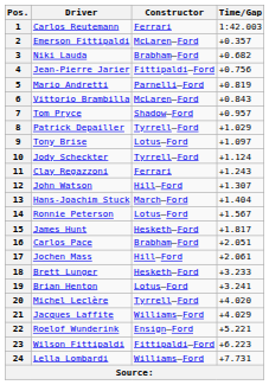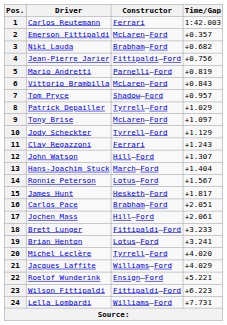 <table class="wikitable sortable" style="font-size: 95%">
 <tr>
 <th>Pos.</th>
 <th>Driver</th>
 <th>Constructor</th>
 <th>Time/Gap</th>
 </tr>
 <tr>
 <th>1</th>
 <td> <a href='#'>Carlos Reutemann</a></td>
 <td><a href='#'>Ferrari</a></td>
 <td>1:42.003</td>
 </tr>
 <tr>
 <th>2</th>
 <td> <a href='#'>Emerson Fittipaldi</a></td>
 <td><a href='#'>McLaren</a>–<a href='#'>Ford</a></td>
 <td>+0.357</td>
 </tr>
 <tr>
 <th>3</th>
 <td> <a href='#'>Niki Lauda</a></td>
 <td><a href='#'>Brabham</a>–<a href='#'>Ford</a></td>
 <td>+0.682</td>
 </tr>
 <tr>
 <th>4</th>
 <td> <a href='#'>Jean-Pierre Jarier</a></td>
 <td><a href='#'>Fittipaldi</a>–<a href='#'>Ford</a></td>
 <td>+0.756</td>
 </tr>
 <tr>
 <th>5</th>
 <td> <a href='#'>Mario Andretti</a></td>
 <td><a href='#'>Parnelli</a>–<a href='#'>Ford</a></td>
 <td>+0.819</td>
 </tr>
 <tr>
 <th>6</th>
 <td> <a href='#'>Vittorio Brambilla</a></td>
 <td><a href='#'>McLaren</a>–<a href='#'>Ford</a></td>
 <td>+0.843</td>
 </tr>
 <tr>
 <th>7</th>
 <td> <a href='#'>Tom Pryce</a></td>
 <td><a href='#'>Shadow</a>–<a href='#'>Ford</a></td>
 <td>+0.957</td>
 </tr>
 <tr>
 <th>8</th>
 <td> <a href='#'>Patrick Depailler</a></td>
 <td><a href='#'>Tyrrell</a>–<a href='#'>Ford</a></td>
 <td>+1.029</td>
 </tr>
 <tr>
 <th>9</th>
 <td> <a href='#'>Tony Brise</a></td>
-<td><a href='#'>Lotus</a>–<a href='#'>Ford</a></td>
+<td><a href='#'>McLaren</a>–<a href='#'>Ford</a></td>
 <td>+1.097</td>
 </tr>
 <tr>
 <th>10</th>
 <td> <a href='#'>Jody Scheckter</a></td>
 <td><a href='#'>Tyrrell</a>–<a href='#'>Ford</a></td>
-<td>+1.124</td>
+<td>+1.129</td>
 </tr>
 <tr>
 <th>11</th>
 <td> <a href='#'>Clay Regazzoni</a></td>
 <td><a href='#'>Ferrari</a></td>
 <td>+1.243</td>
 </tr>
 <tr>
 <th>12</th>
 <td> <a href='#'>John Watson</a></td>
 <td><a href='#'>Hill</a>–<a href='#'>Ford</a></td>
 <td>+1.307</td>
 </tr>
 <tr>
 <th>13</th>
 <td> <a href='#'>Hans-Joachim Stuck</a></td>
 <td><a href='#'>March</a>–<a href='#'>Ford</a></td>
 <td>+1.404</td>
 </tr>
 <tr>
 <th>14</th>
 <td> <a href='#'>Ronnie Peterson</a></td>
 <td><a href='#'>Lotus</a>–<a href='#'>Ford</a></td>
 <td>+1.567</td>
 </tr>
 <tr>
 <th>15</th>
 <td> <a href='#'>James Hunt</a></td>
 <td><a href='#'>Hesketh</a>–<a href='#'>Ford</a></td>
 <td>+1.817</td>
 </tr>
 <tr>
 <th>16</th>
 <td> <a href='#'>Carlos Pace</a></td>
 <td><a href='#'>Brabham</a>–<a href='#'>Ford</a></td>
 <td>+2.051</td>
 </tr>
 <tr>
 <th>17</th>
 <td> <a href='#'>Jochen Mass</a></td>
 <td><a href='#'>Hill</a>–<a href='#'>Ford</a></td>
 <td>+2.061</td>
 </tr>
 <tr>
 <th>18</th>
 <td> <a href='#'>Brett Lunger</a></td>
-<td><a href='#'>Hesketh</a>–<a href='#'>Ford</a></td>
+<td><a href='#'>Fittipaldi</a>–<a href='#'>Ford</a></td>
 <td>+3.233</td>
 </tr>
 <tr>
 <th>19</th>
 <td> <a href='#'>Brian Henton</a></td>
 <td><a href='#'>Lotus</a>–<a href='#'>Ford</a></td>
 <td>+3.241</td>
 </tr>
 <tr>
 <th>20</th>
 <td> <a href='#'>Michel Leclère</a></td>
 <td><a href='#'>Tyrrell</a>–<a href='#'>Ford</a></td>
 <td>+4.020</td>
 </tr>
 <tr>
 <th>21</th>
 <td> <a href='#'>Jacques Laffite</a></td>
 <td><a href='#'>Williams</a>–<a href='#'>Ford</a></td>
 <td>+4.029</td>
 </tr>
 <tr>
 <th>22</th>
 <td> <a href='#'>Roelof Wunderink</a></td>
 <td><a href='#'>Ensign</a>–<a href='#'>Ford</a></td>
 <td>+5.221</td>
 </tr>
 <tr>
 <th>23</th>
 <td> <a href='#'>Wilson Fittipaldi</a></td>
 <td><a href='#'>Fittipaldi</a>–<a href='#'>Ford</a></td>
 <td>+6.223</td>
 </tr>
 <tr>
 <th>24</th>
 <td> <a href='#'>Lella Lombardi</a></td>
 <td><a href='#'>Williams</a>–<a href='#'>Ford</a></td>
 <td>+7.731</td>
 </tr>
 <tr>
 <th colspan=4>Source:</th>
 </tr>
 </table>
